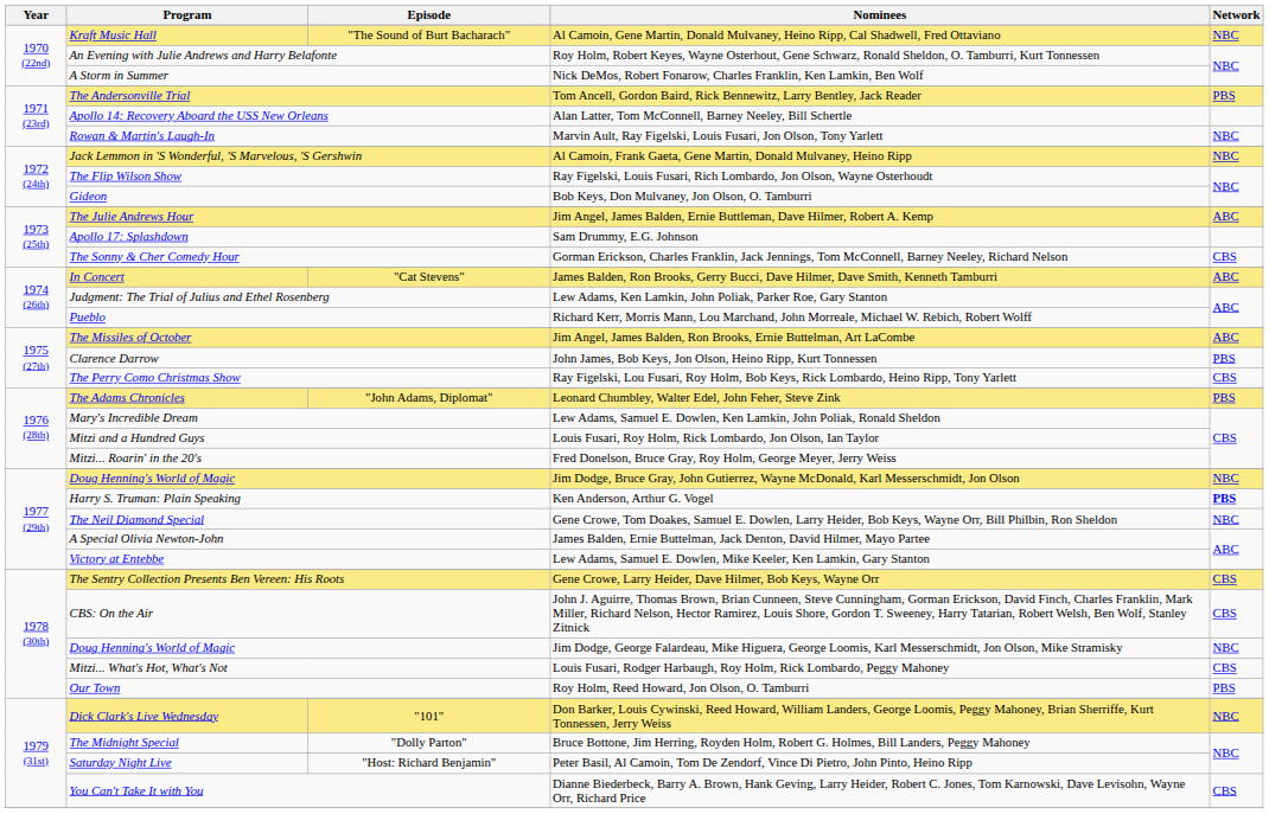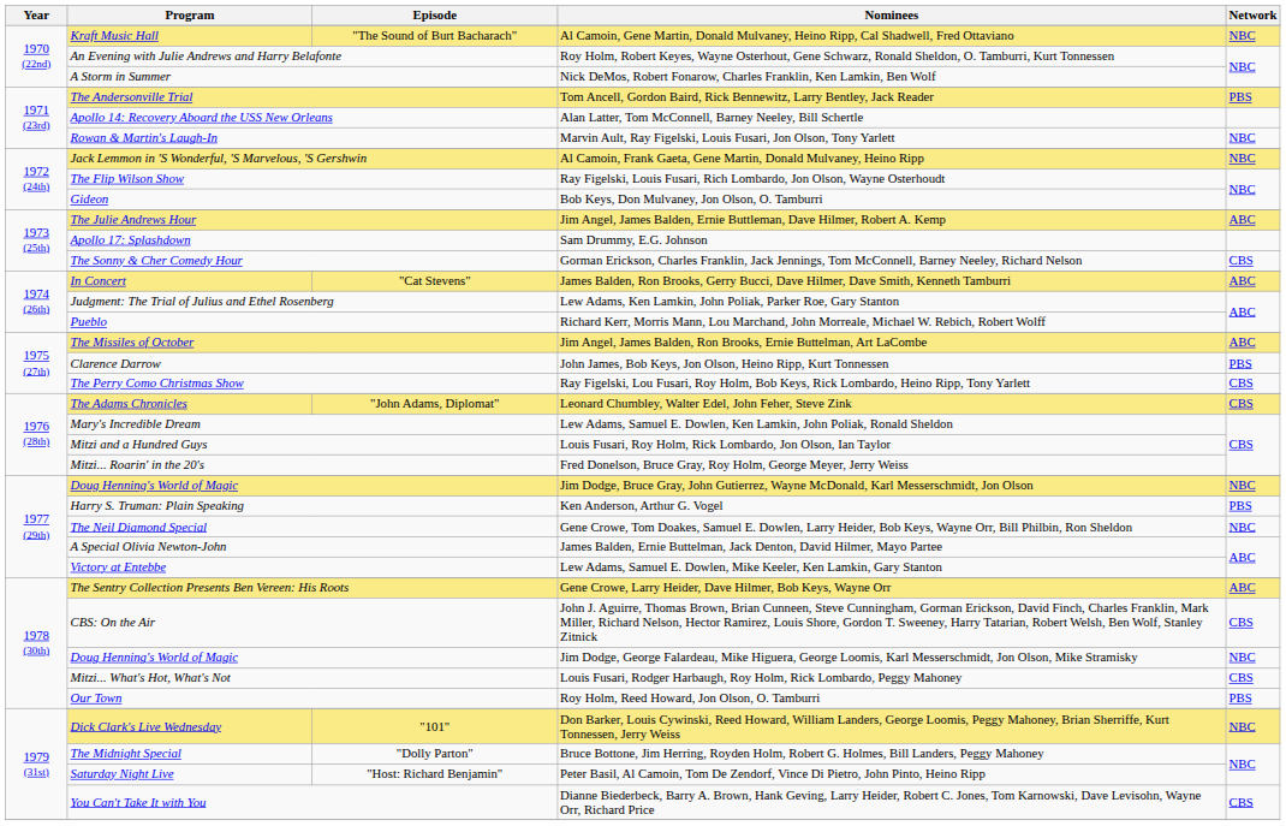 <table class="wikitable" style="width:100%">
 <tr bgcolor="#bebebe">
 <th width="5%">Year</th>
 <th width="20%">Program</th>
 <th width="20%">Episode</th>
 <th width="55%">Nominees</th>
 <th width="5%">Network</th>
 </tr>
 <tr>
 <td rowspan=4 style="text-align:center"><a href='#'>1970</a><br><small><a href='#'>(22nd)</a></small><br></td>
 </tr>
 <tr style="background:#FAEB86;">
 <td><em><a href='#'>Kraft Music Hall</a></em></td>
 <td align=center>"The Sound of Burt Bacharach"</td>
 <td>Al Camoin, Gene Martin, Donald Mulvaney, Heino Ripp, Cal Shadwell, Fred Ottaviano</td>
 <td><a href='#'>NBC</a></td>
 </tr>
 <tr>
 <td colspan=2><em>An Evening with Julie Andrews and Harry Belafonte</em></td>
 <td>Roy Holm, Robert Keyes, Wayne Osterhout, Gene Schwarz, Ronald Sheldon, O. Tamburri, Kurt Tonnessen</td>
 <td rowspan=2><a href='#'>NBC</a></td>
 </tr>
 <tr>
 <td colspan=2><em>A Storm in Summer</em></td>
 <td>Nick DeMos, Robert Fonarow, Charles Franklin, Ken Lamkin, Ben Wolf</td>
 </tr>
 <tr>
 <td rowspan=4 style="text-align:center"><a href='#'>1971</a><br><small><a href='#'>(23rd)</a></small><br></td>
 </tr>
 <tr style="background:#FAEB86;">
 <td colspan=2><em><a href='#'>The Andersonville Trial</a></em></td>
 <td>Tom Ancell, Gordon Baird, Rick Bennewitz, Larry Bentley, Jack Reader</td>
 <td><a href='#'>PBS</a></td>
 </tr>
 <tr>
 <td colspan=2><em><a href='#'>Apollo 14: Recovery Aboard the USS New Orleans</a></em></td>
 <td>Alan Latter, Tom McConnell, Barney Neeley, Bill Schertle</td>
 <td></td>
 </tr>
 <tr>
 <td colspan=2><em><a href='#'>Rowan & Martin's Laugh-In</a></em></td>
 <td>Marvin Ault, Ray Figelski, Louis Fusari, Jon Olson, Tony Yarlett</td>
 <td><a href='#'>NBC</a></td>
 </tr>
 <tr>
 <td rowspan=4 style="text-align:center"><a href='#'>1972</a><br><small><a href='#'>(24th)</a></small><br></td>
 </tr>
 <tr style="background:#FAEB86;">
 <td colspan=2><em>Jack Lemmon in 'S Wonderful, 'S Marvelous, 'S Gershwin</em></td>
 <td>Al Camoin, Frank Gaeta, Gene Martin, Donald Mulvaney, Heino Ripp</td>
 <td><a href='#'>NBC</a></td>
 </tr>
 <tr>
 <td colspan=2><em><a href='#'>The Flip Wilson Show</a></em></td>
 <td>Ray Figelski, Louis Fusari, Rich Lombardo, Jon Olson, Wayne Osterhoudt</td>
 <td rowspan=2><a href='#'>NBC</a></td>
 </tr>
 <tr>
 <td colspan=2><em><a href='#'>Gideon</a></em></td>
 <td>Bob Keys, Don Mulvaney, Jon Olson, O. Tamburri</td>
 </tr>
 <tr>
 <td rowspan=4 style="text-align:center"><a href='#'>1973</a><br><small><a href='#'>(25th)</a></small><br></td>
 </tr>
 <tr style="background:#FAEB86;">
 <td colspan=2><em><a href='#'>The Julie Andrews Hour</a></em></td>
 <td>Jim Angel, James Balden, Ernie Buttleman, Dave Hilmer, Robert A. Kemp</td>
 <td><a href='#'>ABC</a></td>
 </tr>
 <tr>
 <td colspan=2><em><a href='#'>Apollo 17: Splashdown</a></em></td>
 <td>Sam Drummy, E.G. Johnson</td>
 <td></td>
 </tr>
 <tr>
 <td colspan=2><em><a href='#'>The Sonny & Cher Comedy Hour</a></em></td>
 <td>Gorman Erickson, Charles Franklin, Jack Jennings, Tom McConnell, Barney Neeley, Richard Nelson</td>
 <td><a href='#'>CBS</a></td>
 </tr>
 <tr>
 <td rowspan=4 style="text-align:center"><a href='#'>1974</a><br><small><a href='#'>(26th)</a></small><br></td>
 </tr>
 <tr style="background:#FAEB86;">
 <td><em><a href='#'>In Concert</a></em></td>
 <td align=center>"Cat Stevens"</td>
 <td>James Balden, Ron Brooks, Gerry Bucci, Dave Hilmer, Dave Smith, Kenneth Tamburri</td>
 <td><a href='#'>ABC</a></td>
 </tr>
 <tr>
 <td colspan=2><em>Judgment: The Trial of Julius and Ethel Rosenberg</em></td>
 <td>Lew Adams, Ken Lamkin, John Poliak, Parker Roe, Gary Stanton</td>
 <td rowspan=2><a href='#'>ABC</a></td>
 </tr>
 <tr>
 <td colspan=2><em><a href='#'>Pueblo</a></em></td>
 <td>Richard Kerr, Morris Mann, Lou Marchand, John Morreale, Michael W. Rebich, Robert Wolff</td>
 </tr>
 <tr>
 <td rowspan=4 style="text-align:center"><a href='#'>1975</a><br><small><a href='#'>(27th)</a></small><br></td>
 </tr>
 <tr style="background:#FAEB86;">
 <td colspan=2><em><a href='#'>The Missiles of October</a></em></td>
 <td>Jim Angel, James Balden, Ron Brooks, Ernie Buttelman, Art LaCombe</td>
 <td><a href='#'>ABC</a></td>
 </tr>
 <tr>
 <td colspan=2><em>Clarence Darrow</em></td>
 <td>John James, Bob Keys, Jon Olson, Heino Ripp, Kurt Tonnessen</td>
 <td><a href='#'>PBS</a></td>
 </tr>
 <tr>
 <td colspan=2><em><a href='#'>The Perry Como Christmas Show</a></em></td>
 <td>Ray Figelski, Lou Fusari, Roy Holm, Bob Keys, Rick Lombardo, Heino Ripp, Tony Yarlett</td>
 <td><a href='#'>CBS</a></td>
 </tr>
 <tr>
 <td rowspan=5 style="text-align:center"><a href='#'>1976</a><br><small><a href='#'>(28th)</a></small><br></td>
 </tr>
 <tr style="background:#FAEB86;">
 <td><em><a href='#'>The Adams Chronicles</a></em></td>
 <td align=center>"John Adams, Diplomat"</td>
 <td>Leonard Chumbley, Walter Edel, John Feher, Steve Zink</td>
-<td><a href='#'>PBS</a></td>
+<td><a href='#'>CBS</a></td>
 </tr>
 <tr>
 <td colspan=2><em>Mary's Incredible Dream</em></td>
 <td>Lew Adams, Samuel E. Dowlen, Ken Lamkin, John Poliak, Ronald Sheldon</td>
 <td rowspan=3><a href='#'>CBS</a></td>
 </tr>
 <tr>
 <td colspan=2><em>Mitzi and a Hundred Guys</em></td>
 <td>Louis Fusari, Roy Holm, Rick Lombardo, Jon Olson, Ian Taylor</td>
 </tr>
 <tr>
 <td colspan=2><em>Mitzi... Roarin' in the 20's</em></td>
 <td>Fred Donelson, Bruce Gray, Roy Holm, George Meyer, Jerry Weiss</td>
 </tr>
 <tr>
 <td rowspan=6 style="text-align:center"><a href='#'>1977</a><br><small><a href='#'>(29th)</a></small><br></td>
 </tr>
 <tr style="background:#FAEB86;">
 <td colspan=2><em><a href='#'>Doug Henning's World of Magic</a></em></td>
 <td>Jim Dodge, Bruce Gray, John Gutierrez, Wayne McDonald, Karl Messerschmidt, Jon Olson</td>
 <td><a href='#'>NBC</a></td>
 </tr>
 <tr>
 <td colspan=2><em>Harry S. Truman: Plain Speaking</em></td>
 <td>Ken Anderson, Arthur G. Vogel</td>
-<td><strong><a href='#'>PBS</a></strong></td>
+<td><a href='#'>PBS</a></td>
 </tr>
 <tr>
 <td colspan=2><em><a href='#'>The Neil Diamond Special</a></em></td>
 <td>Gene Crowe, Tom Doakes, Samuel E. Dowlen, Larry Heider, Bob Keys, Wayne Orr, Bill Philbin, Ron Sheldon</td>
 <td><a href='#'>NBC</a></td>
 </tr>
 <tr>
 <td colspan=2><em>A Special Olivia Newton-John</em></td>
 <td>James Balden, Ernie Buttelman, Jack Denton, David Hilmer, Mayo Partee</td>
 <td rowspan=2><a href='#'>ABC</a></td>
 </tr>
 <tr>
 <td colspan=2><em><a href='#'>Victory at Entebbe</a></em></td>
 <td>Lew Adams, Samuel E. Dowlen, Mike Keeler, Ken Lamkin, Gary Stanton</td>
 </tr>
 <tr>
 <td rowspan=6 style="text-align:center"><a href='#'>1978</a><br><small><a href='#'>(30th)</a></small><br></td>
 </tr>
 <tr style="background:#FAEB86;">
 <td colspan=2><em>The Sentry Collection Presents Ben Vereen: His Roots</em></td>
 <td>Gene Crowe, Larry Heider, Dave Hilmer, Bob Keys, Wayne Orr</td>
-<td><a href='#'>CBS</a></td>
+<td><a href='#'>ABC</a></td>
 </tr>
 <tr>
 <td colspan=2><em>CBS: On the Air</em></td>
 <td>John J. Aguirre, Thomas Brown, Brian Cunneen, Steve Cunningham, Gorman Erickson, David Finch, Charles Franklin, Mark Miller, Richard Nelson, Hector Ramirez, Louis Shore, Gordon T. Sweeney, Harry Tatarian, Robert Welsh, Ben Wolf, Stanley Zitnick</td>
 <td><a href='#'>CBS</a></td>
 </tr>
 <tr>
 <td colspan=2><em><a href='#'>Doug Henning's World of Magic</a></em></td>
 <td>Jim Dodge, George Falardeau, Mike Higuera, George Loomis, Karl Messerschmidt, Jon Olson, Mike Stramisky</td>
 <td><a href='#'>NBC</a></td>
 </tr>
 <tr>
 <td colspan=2><em>Mitzi... What's Hot, What's Not</em></td>
 <td>Louis Fusari, Rodger Harbaugh, Roy Holm, Rick Lombardo, Peggy Mahoney</td>
 <td><a href='#'>CBS</a></td>
 </tr>
 <tr>
 <td colspan=2><em><a href='#'>Our Town</a></em></td>
 <td>Roy Holm, Reed Howard, Jon Olson, O. Tamburri</td>
 <td><a href='#'>PBS</a></td>
 </tr>
 <tr>
 <td rowspan=5 style="text-align:center"><a href='#'>1979</a><br><small><a href='#'>(31st)</a></small><br></td>
 </tr>
 <tr style="background:#FAEB86;">
 <td><em><a href='#'>Dick Clark's Live Wednesday</a></em></td>
 <td align=center>"101"</td>
 <td>Don Barker, Louis Cywinski, Reed Howard, William Landers, George Loomis, Peggy Mahoney, Brian Sherriffe, Kurt Tonnessen, Jerry Weiss</td>
 <td><a href='#'>NBC</a></td>
 </tr>
 <tr>
 <td><em><a href='#'>The Midnight Special</a></em></td>
 <td align=center>"Dolly Parton"</td>
 <td>Bruce Bottone, Jim Herring, Royden Holm, Robert G. Holmes, Bill Landers, Peggy Mahoney</td>
 <td rowspan=2><a href='#'>NBC</a></td>
 </tr>
 <tr>
 <td><em><a href='#'>Saturday Night Live</a></em></td>
 <td align=center>"Host: Richard Benjamin"</td>
 <td>Peter Basil, Al Camoin, Tom De Zendorf, Vince Di Pietro, John Pinto, Heino Ripp</td>
 </tr>
 <tr>
 <td colspan=2><em><a href='#'>You Can't Take It with You</a></em></td>
 <td>Dianne Biederbeck, Barry A. Brown, Hank Geving, Larry Heider, Robert C. Jones, Tom Karnowski, Dave Levisohn, Wayne Orr, Richard Price</td>
 <td><a href='#'>CBS</a></td>
 </tr>
 <tr>
 </tr>
 </table>
